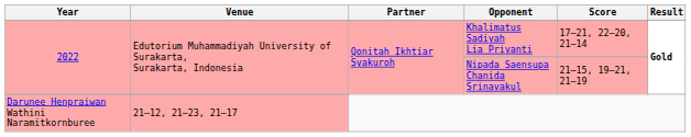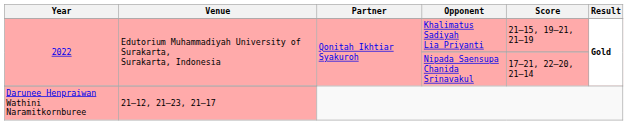 <table class="sortable wikitable" style="font-size: 90%;">
 <tr>
 <th>Year</th>
 <th>Venue</th>
 <th>Partner</th>
 <th>Opponent</th>
 <th>Score</th>
 <th>Result</th>
 </tr>
 <tr>
 </tr>
 <tr style="background:#FFAAAA">
 <td align="center" rowspan="3"><a href='#'>2022</a></td>
 <td align="left" rowspan="3">Edutorium Muhammadiyah University of Surakarta,<br>Surakarta, Indonesia</td>
 <td align="left" rowspan="3"> <a href='#'>Qonitah Ikhtiar Syakuroh</a></td>
 <td align="left"> <a href='#'>Khalimatus Sadiyah</a><br> <a href='#'>Lia Priyanti</a></td>
-<td align="left">17–21, 22–20, 21–14</td>
+<td align="left">21–15, 19–21, 21–19</td>
 <td style="text-align:left; background:white" rowspan="3"> <strong>Gold</strong></td>
 </tr>
 <tr>
 </tr>
 <tr style="background:#FFAAAA">
 <td align="left"> <a href='#'>Nipada Saensupa</a> <br>  <a href='#'>Chanida Srinavakul</a></td>
-<td align="left">21–15, 19–21, 21–19</td>
+<td align="left">17–21, 22–20, 21–14</td>
 </tr>
 <tr>
 </tr>
 <tr style="background:#FFAAAA">
 <td align="left"> <a href='#'>Darunee Henpraiwan</a><br> Wathini Naramitkornburee</td>
 <td align="left">21–12, 21–23, 21–17</td>
 </tr>
 </table>
